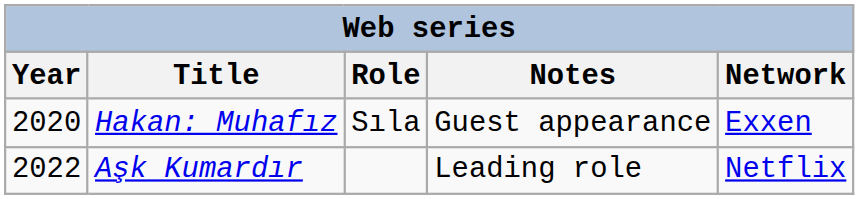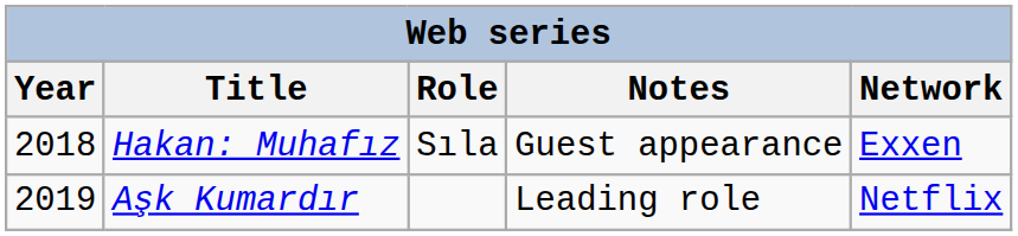 <table class="wikitable">
 <tr>
 <th colspan="5" style="background:LightSteelBlue">Web series</th>
 </tr>
 <tr>
 <th>Year</th>
 <th>Title</th>
 <th>Role</th>
 <th>Notes</th>
 <th>Network</th>
 </tr>
 <tr>
-<td>2020</td>
+<td>2018</td>
 <td><em><a href='#'>Hakan: Muhafız</a></em></td>
 <td>Sıla</td>
 <td>Guest appearance</td>
 <td><a href='#'>Exxen</a></td>
 </tr>
 <tr>
-<td>2022</td>
+<td>2019</td>
 <td><em><a href='#'>Aşk Kumardır</a></em></td>
 <td></td>
 <td>Leading role</td>
 <td><a href='#'>Netflix</a></td>
 </tr>
 </table>
